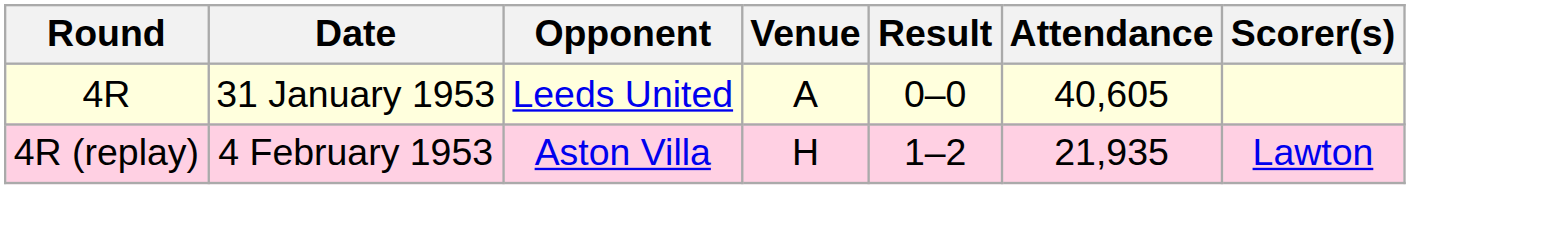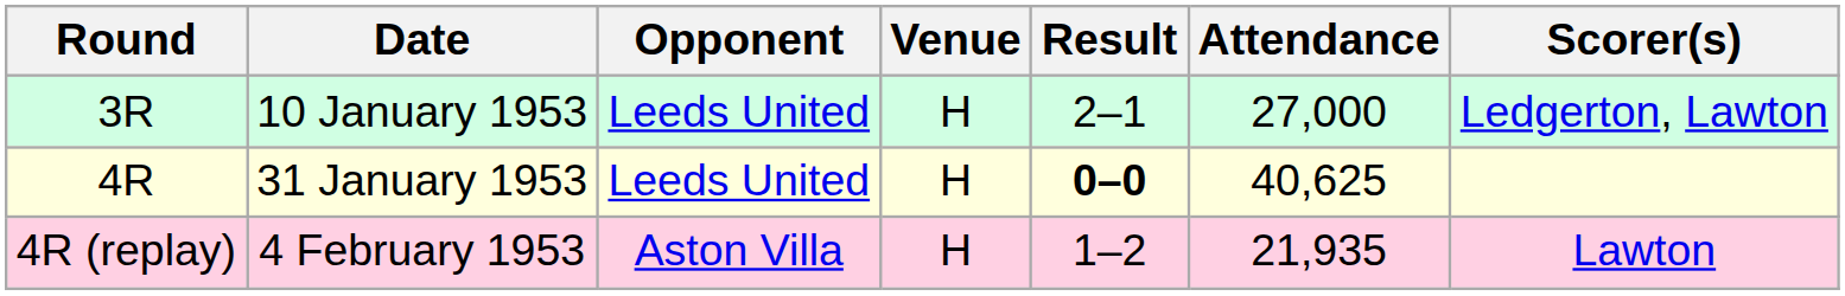 <table style="text-align:center;" class="wikitable sortable">
 <tr>
 <th>Round</th>
 <th>Date</th>
 <th>Opponent</th>
 <th>Venue</th>
 <th>Result</th>
 <th>Attendance</th>
 <th>Scorer(s)</th>
 </tr>
+<tr style="background:#d0ffe3;">
+<td>3R</td>
+<td>10 January 1953</td>
+<td><a href='#'>Leeds United</a></td>
+<td>H</td>
+<td>2–1</td>
+<td>27,000</td>
+<td><a href='#'>Ledgerton</a>, <a href='#'>Lawton</a></td>
+</tr>
 <tr style="background:#ffd;">
 <td>4R</td>
 <td>31 January 1953</td>
 <td><a href='#'>Leeds United</a></td>
-<td>A</td>
-<td>0–0</td>
-<td>40,605</td>
+<td>H</td>
+<td><strong>0–0</strong></td>
+<td>40,625</td>
 <td></td>
 </tr>
 <tr style="background:#ffd0e3;">
 <td>4R (replay)</td>
 <td>4 February 1953</td>
 <td><a href='#'>Aston Villa</a></td>
 <td>H</td>
 <td>1–2</td>
 <td>21,935</td>
 <td><a href='#'>Lawton</a></td>
 </tr>
 </table>
